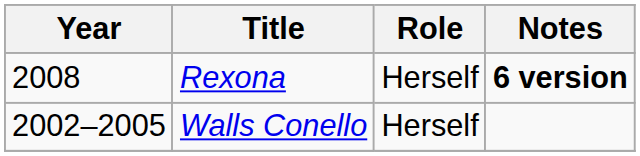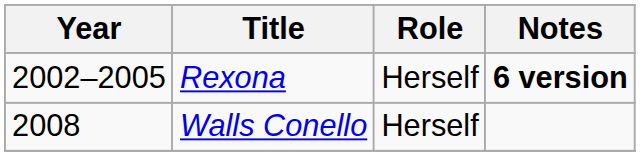 <table class="wikitable">
 <tr>
 <th>Year</th>
 <th>Title</th>
 <th>Role</th>
 <th>Notes</th>
 </tr>
 <tr>
-<td>2008</td>
+<td>2002–2005</td>
 <td><em><a href='#'>Rexona</a></em></td>
 <td>Herself</td>
 <td><strong>6 version</strong></td>
 </tr>
 <tr>
-<td>2002–2005</td>
+<td>2008</td>
 <td><em><a href='#'>Walls Conello</a></em></td>
 <td>Herself</td>
 <td></td>
 </tr>
 <tr>
 </tr>
 </table>
